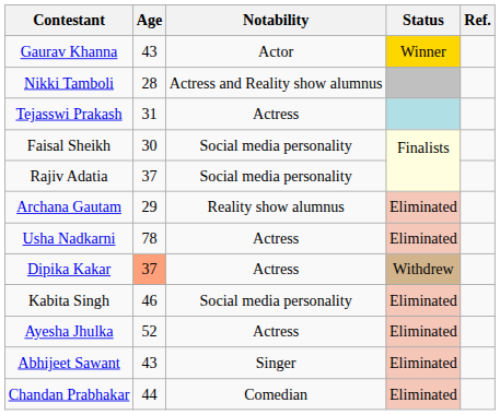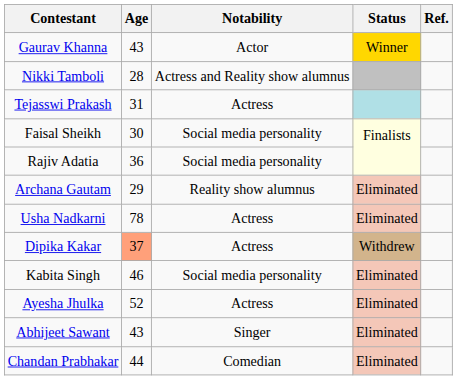 <table class="wikitable " style=" text-align:center; line-height:25px; width:auto;">
 <tr>
 <th>Contestant</th>
 <th>Age</th>
 <th>Notability</th>
 <th>Status</th>
 <th>Ref.</th>
 </tr>
 <tr>
 <td><a href='#'>Gaurav Khanna</a></td>
 <td>43</td>
 <td>Actor</td>
 <td style="background:gold;">Winner<br></td>
 <td></td>
 </tr>
 <tr>
 <td><a href='#'>Nikki Tamboli</a></td>
 <td>28</td>
 <td>Actress and Reality show alumnus</td>
 <td style="background:silver;"><br></td>
 <td></td>
 </tr>
 <tr>
 <td><a href='#'>Tejasswi Prakash</a></td>
 <td>31</td>
 <td>Actress</td>
 <td style="background:#B0E0E6;"><br></td>
 <td></td>
 </tr>
 <tr>
 <td>Faisal Sheikh</td>
 <td>30</td>
 <td>Social media personality</td>
 <td rowspan="2" style="background:lightyellow;">Finalists<br><br></td>
 <td></td>
 </tr>
 <tr>
 <td>Rajiv Adatia</td>
-<td>37</td>
+<td>36</td>
 <td>Social media personality</td>
 <td></td>
 </tr>
 <tr>
 <td><a href='#'>Archana Gautam</a></td>
 <td>29</td>
 <td>Reality show alumnus</td>
 <td style="background:#f4c7b8;">Eliminated<br></td>
 <td></td>
 </tr>
 <tr>
 <td><a href='#'>Usha Nadkarni</a></td>
 <td>78</td>
 <td>Actress</td>
 <td style="background:#f4c7b8;">Eliminated<br></td>
 <td></td>
 </tr>
 <tr>
 <td><a href='#'>Dipika Kakar</a></td>
 <td style="background: lightsalmon;">37</td>
 <td>Actress</td>
 <td style="background:tan;">Withdrew<br></td>
 <td></td>
 </tr>
 <tr>
 <td>Kabita Singh</td>
 <td>46</td>
 <td>Social media personality</td>
 <td style="background:#f4c7b8;">Eliminated<br></td>
 <td></td>
 </tr>
 <tr>
 <td><a href='#'>Ayesha Jhulka</a> </td>
 <td>52</td>
 <td>Actress</td>
 <td style="background:#f4c7b8;">Eliminated<br></td>
 <td></td>
 </tr>
 <tr>
 <td><a href='#'>Abhijeet Sawant</a></td>
 <td>43</td>
 <td>Singer</td>
 <td style="background:#f4c7b8;">Eliminated<br></td>
 <td></td>
 </tr>
 <tr>
 <td><a href='#'>Chandan Prabhakar</a></td>
 <td>44</td>
 <td>Comedian</td>
 <td style="background:#f4c7b8;">Eliminated<br></td>
 <td></td>
 </tr>
 </table>
